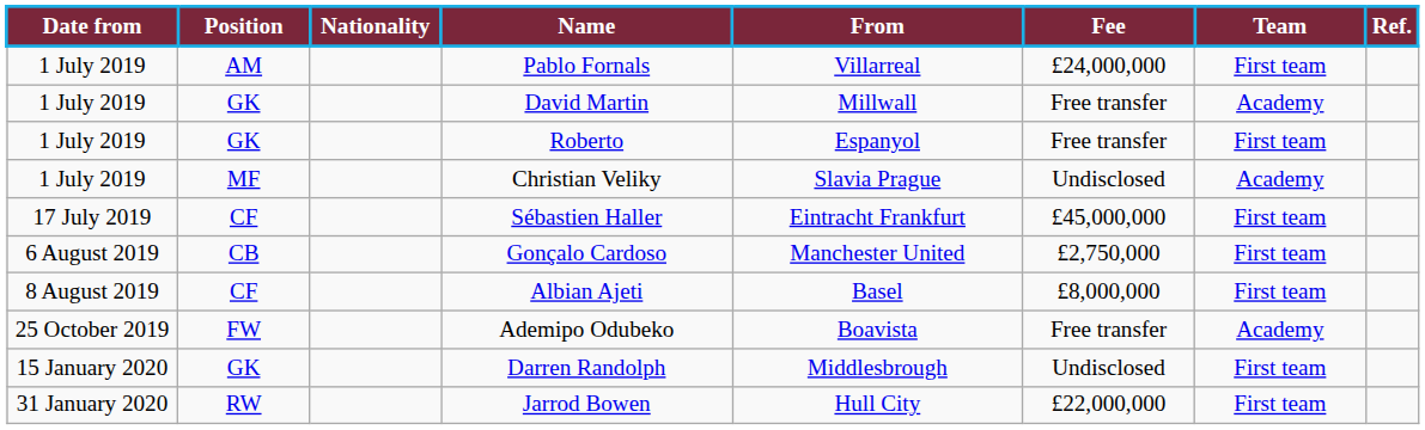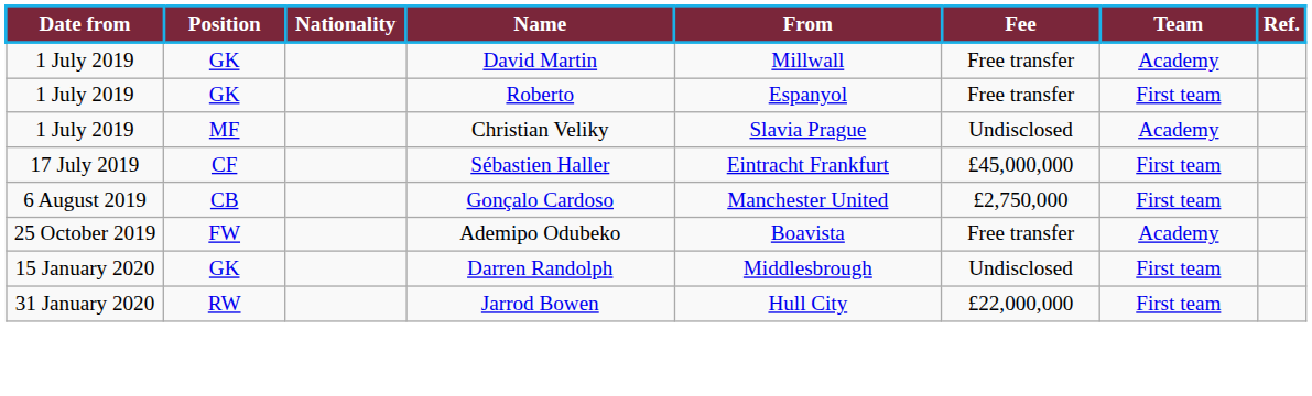 <table class="wikitable"  style="text-align:center; font-size:90%; ">
 <tr>
 <th style="background:#7A263A;;color:white;border:2px solid #1BB1E7; width:100px;">Date from</th>
 <th style="background:#7A263A;;color:white;border:2px solid #1BB1E7; width:75px;">Position</th>
 <th style="background:#7A263A;;color:white;border:2px solid #1BB1E7; width:75px;">Nationality</th>
 <th style="background:#7A263A;;color:white;border:2px solid #1BB1E7; width:175px;">Name</th>
 <th style="background:#7A263A;;color:white;border:2px solid #1BB1E7; width:175px;">From</th>
 <th style="background:#7A263A;;color:white;border:2px solid #1BB1E7; width:100px;">Fee</th>
 <th style="background:#7A263A;;color:white;border:2px solid #1BB1E7; width:100px;">Team</th>
 <th style="background:#7A263A;;color:white;border:2px solid #1BB1E7; width:25px;">Ref.</th>
-</tr>
-<tr>
-<td>1 July 2019</td>
-<td><a href='#'>AM</a></td>
-<td></td>
-<td><a href='#'>Pablo Fornals</a></td>
-<td> <a href='#'>Villarreal</a></td>
-<td>£24,000,000</td>
-<td><a href='#'>First team</a></td>
-<td></td>
 </tr>
 <tr>
 <td>1 July 2019</td>
 <td><a href='#'>GK</a></td>
 <td></td>
 <td><a href='#'>David Martin</a></td>
 <td> <a href='#'>Millwall</a></td>
 <td>Free transfer</td>
 <td><a href='#'>Academy</a></td>
 <td></td>
 </tr>
 <tr>
 <td>1 July 2019</td>
 <td><a href='#'>GK</a></td>
 <td></td>
 <td><a href='#'>Roberto</a></td>
 <td> <a href='#'>Espanyol</a></td>
 <td>Free transfer</td>
 <td><a href='#'>First team</a></td>
 <td></td>
 </tr>
 <tr>
 <td>1 July 2019</td>
 <td><a href='#'>MF</a></td>
 <td></td>
 <td>Christian Veliky</td>
 <td> <a href='#'>Slavia Prague</a></td>
 <td>Undisclosed</td>
 <td><a href='#'>Academy</a></td>
 <td></td>
 </tr>
 <tr>
 <td>17 July 2019</td>
 <td><a href='#'>CF</a></td>
 <td></td>
 <td><a href='#'>Sébastien Haller</a></td>
 <td> <a href='#'>Eintracht Frankfurt</a></td>
 <td>£45,000,000</td>
 <td><a href='#'>First team</a></td>
 <td></td>
 </tr>
 <tr>
 <td>6 August 2019</td>
 <td><a href='#'>CB</a></td>
 <td></td>
 <td><a href='#'>Gonçalo Cardoso</a></td>
 <td> <a href='#'>Manchester United</a></td>
 <td>£2,750,000</td>
 <td><a href='#'>First team</a></td>
 <td></td>
 </tr>
 <tr>
-<td>8 August 2019</td>
-<td><a href='#'>CF</a></td>
-<td></td>
-<td><a href='#'>Albian Ajeti</a></td>
-<td> <a href='#'>Basel</a></td>
-<td>£8,000,000</td>
-<td><a href='#'>First team</a></td>
-<td></td>
-</tr>
-<tr>
 <td>25 October 2019</td>
 <td><a href='#'>FW</a></td>
 <td></td>
 <td>Ademipo Odubeko</td>
 <td> <a href='#'>Boavista</a></td>
 <td>Free transfer</td>
 <td><a href='#'>Academy</a></td>
 <td></td>
 </tr>
 <tr>
 <td>15 January 2020</td>
 <td><a href='#'>GK</a></td>
 <td></td>
 <td><a href='#'>Darren Randolph</a></td>
 <td> <a href='#'>Middlesbrough</a></td>
 <td>Undisclosed</td>
 <td><a href='#'>First team</a></td>
 <td></td>
 </tr>
 <tr>
 <td>31 January 2020</td>
 <td><a href='#'>RW</a></td>
 <td></td>
 <td><a href='#'>Jarrod Bowen</a></td>
 <td> <a href='#'>Hull City</a></td>
 <td>£22,000,000</td>
 <td><a href='#'>First team</a></td>
 <td></td>
 </tr>
 </table>
